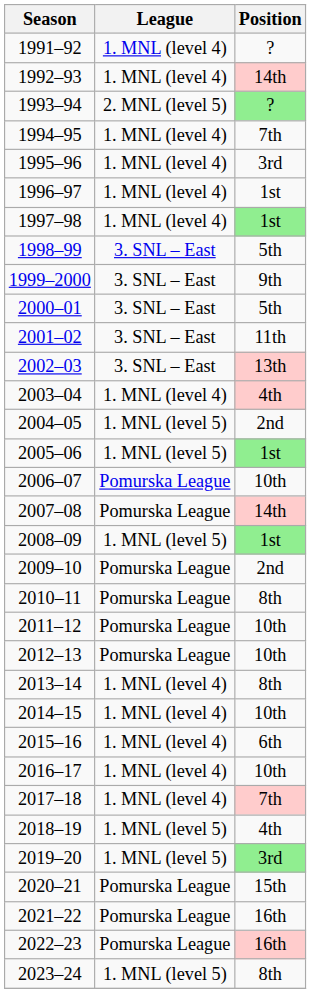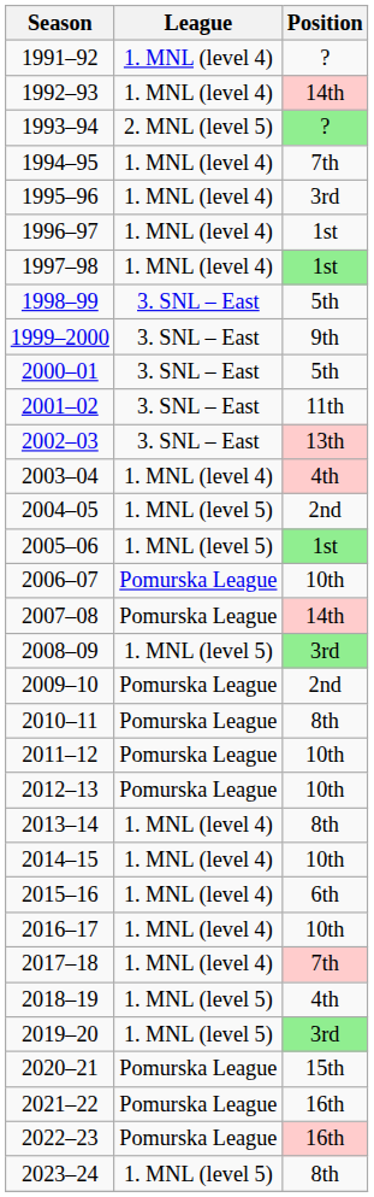 <table class="wikitable" style="text-align: center">
 <tr>
 <th>Season</th>
 <th>League</th>
 <th>Position</th>
 </tr>
 <tr>
 <td>1991–92</td>
 <td><a href='#'>1. MNL</a> (level 4)</td>
 <td>?</td>
 </tr>
 <tr>
 <td>1992–93</td>
 <td>1. MNL (level 4)</td>
 <td style="background: #FFCCCC;">14th</td>
 </tr>
 <tr>
 <td>1993–94</td>
 <td>2. MNL (level 5)</td>
 <td style="background: #90EE90;">?</td>
 </tr>
 <tr>
 <td>1994–95</td>
 <td>1. MNL (level 4)</td>
 <td>7th</td>
 </tr>
 <tr>
 <td>1995–96</td>
 <td>1. MNL (level 4)</td>
 <td>3rd</td>
 </tr>
 <tr>
 <td>1996–97</td>
 <td>1. MNL (level 4)</td>
 <td>1st</td>
 </tr>
 <tr>
 <td>1997–98</td>
 <td>1. MNL (level 4)</td>
 <td style="background: #90EE90;">1st</td>
 </tr>
 <tr>
 <td><a href='#'>1998–99</a></td>
 <td><a href='#'>3. SNL – East</a></td>
 <td>5th</td>
 </tr>
 <tr>
 <td><a href='#'>1999–2000</a></td>
 <td>3. SNL – East</td>
 <td>9th</td>
 </tr>
 <tr>
 <td><a href='#'>2000–01</a></td>
 <td>3. SNL – East</td>
 <td>5th</td>
 </tr>
 <tr>
 <td><a href='#'>2001–02</a></td>
 <td>3. SNL – East</td>
 <td>11th</td>
 </tr>
 <tr>
 <td><a href='#'>2002–03</a></td>
 <td>3. SNL – East</td>
 <td style="background: #FFCCCC;">13th</td>
 </tr>
 <tr>
 <td>2003–04</td>
 <td>1. MNL (level 4)</td>
 <td style="background: #FFCCCC;">4th</td>
 </tr>
 <tr>
 <td>2004–05</td>
 <td>1. MNL (level 5)</td>
 <td>2nd</td>
 </tr>
 <tr>
 <td>2005–06</td>
 <td>1. MNL (level 5)</td>
 <td style="background: #90EE90;">1st</td>
 </tr>
 <tr>
 <td>2006–07</td>
 <td><a href='#'>Pomurska League</a></td>
 <td>10th</td>
 </tr>
 <tr>
 <td>2007–08</td>
 <td>Pomurska League</td>
 <td style="background: #FFCCCC;">14th</td>
 </tr>
 <tr>
 <td>2008–09</td>
 <td>1. MNL (level 5)</td>
-<td style="background: #90EE90;">1st</td>
+<td style="background: #90EE90;">3rd</td>
 </tr>
 <tr>
 <td>2009–10</td>
 <td>Pomurska League</td>
 <td>2nd</td>
 </tr>
 <tr>
 <td>2010–11</td>
 <td>Pomurska League</td>
 <td>8th</td>
 </tr>
 <tr>
 <td>2011–12</td>
 <td>Pomurska League</td>
 <td>10th</td>
 </tr>
 <tr>
 <td>2012–13</td>
 <td>Pomurska League</td>
 <td>10th</td>
 </tr>
 <tr>
 <td>2013–14</td>
 <td>1. MNL (level 4)</td>
 <td>8th</td>
 </tr>
 <tr>
 <td>2014–15</td>
 <td>1. MNL (level 4)</td>
 <td>10th</td>
 </tr>
 <tr>
 <td>2015–16</td>
 <td>1. MNL (level 4)</td>
 <td>6th</td>
 </tr>
 <tr>
 <td>2016–17</td>
 <td>1. MNL (level 4)</td>
 <td>10th</td>
 </tr>
 <tr>
 <td>2017–18</td>
 <td>1. MNL (level 4)</td>
 <td style="background: #FFCCCC;">7th</td>
 </tr>
 <tr>
 <td>2018–19</td>
 <td>1. MNL (level 5)</td>
 <td>4th</td>
 </tr>
 <tr>
 <td>2019–20</td>
 <td>1. MNL (level 5)</td>
 <td style="background: #90EE90;">3rd</td>
 </tr>
 <tr>
 <td>2020–21</td>
 <td>Pomurska League</td>
 <td>15th</td>
 </tr>
 <tr>
 <td>2021–22</td>
 <td>Pomurska League</td>
 <td>16th</td>
 </tr>
 <tr>
 <td>2022–23</td>
 <td>Pomurska League</td>
 <td style="background: #FFCCCC;">16th</td>
 </tr>
 <tr>
 <td>2023–24</td>
 <td>1. MNL (level 5)</td>
 <td>8th</td>
 </tr>
 <tr>
 </tr>
 </table>
